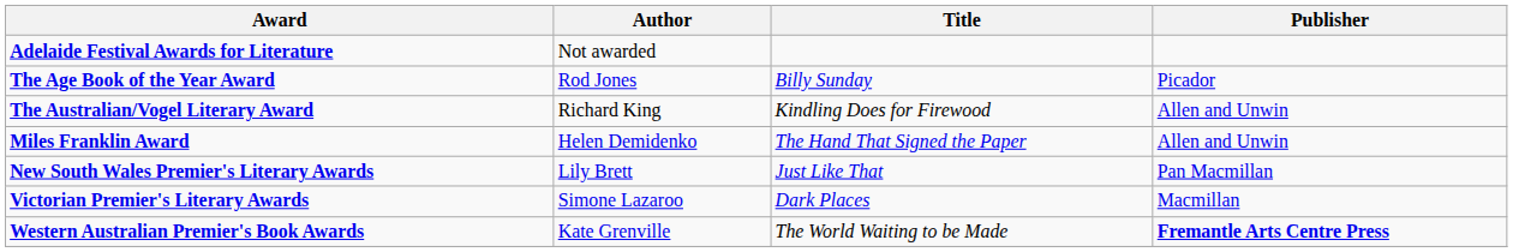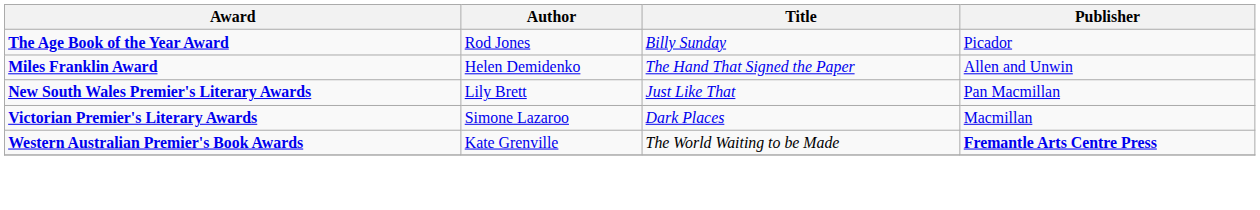 <table class="wikitable" width=100%>
 <tr>
 <th>Award</th>
 <th>Author</th>
 <th>Title</th>
 <th>Publisher</th>
 </tr>
 <tr>
-<td><strong><a href='#'>Adelaide Festival Awards for Literature</a></strong></td>
-<td>Not awarded</td>
-<td></td>
-<td></td>
-</tr>
-<tr>
 <td><strong><a href='#'>The Age Book of the Year Award</a></strong></td>
 <td><a href='#'>Rod Jones</a></td>
 <td><em><a href='#'>Billy Sunday</a></em></td>
 <td><a href='#'>Picador</a></td>
-</tr>
-<tr>
-<td><strong><a href='#'>The Australian/Vogel Literary Award</a></strong></td>
-<td>Richard King</td>
-<td><em>Kindling Does for Firewood</em></td>
-<td><a href='#'>Allen and Unwin</a></td>
 </tr>
 <tr>
 <td><strong><a href='#'>Miles Franklin Award</a></strong></td>
 <td><a href='#'>Helen Demidenko</a></td>
 <td><em><a href='#'>The Hand That Signed the Paper</a></em></td>
 <td><a href='#'>Allen and Unwin</a></td>
 </tr>
 <tr>
 <td><strong><a href='#'>New South Wales Premier's Literary Awards</a></strong></td>
 <td><a href='#'>Lily Brett</a></td>
 <td><em><a href='#'>Just Like That</a></em></td>
 <td><a href='#'>Pan Macmillan</a></td>
 </tr>
 <tr>
 <td><strong><a href='#'>Victorian Premier's Literary Awards</a></strong></td>
 <td><a href='#'>Simone Lazaroo</a></td>
 <td><em><a href='#'>Dark Places</a></em></td>
 <td><a href='#'>Macmillan</a></td>
 </tr>
 <tr>
 <td><strong><a href='#'>Western Australian Premier's Book Awards</a></strong></td>
 <td><a href='#'>Kate Grenville</a></td>
 <td><em>The World Waiting to be Made</em></td>
 <td><strong><a href='#'>Fremantle Arts Centre Press</a></strong></td>
 </tr>
 <tr>
 </tr>
 </table>
